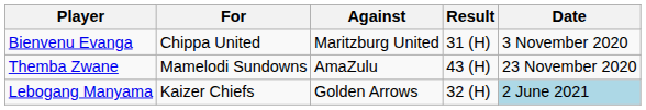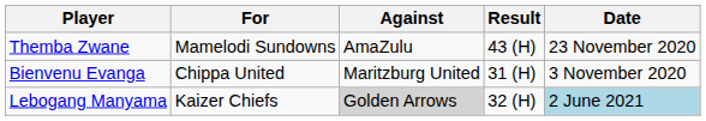 <table class="wikitable">
 <tr>
 <th>Player</th>
 <th>For</th>
 <th>Against</th>
 <th>Result</th>
 <th>Date</th>
 </tr>
 <tr>
+<td> <a href='#'>Themba Zwane</a></td>
+<td>Mamelodi Sundowns</td>
+<td>AmaZulu</td>
+<td>43 (H)</td>
+<td>23 November 2020</td>
+</tr>
+<tr>
 <td> <a href='#'>Bienvenu Evanga</a></td>
 <td>Chippa United</td>
 <td>Maritzburg United</td>
 <td>31 (H)</td>
 <td>3 November 2020</td>
 </tr>
 <tr>
-<td> <a href='#'>Themba Zwane</a></td>
-<td>Mamelodi Sundowns</td>
-<td>AmaZulu</td>
-<td>43 (H)</td>
-<td>23 November 2020</td>
-</tr>
-<tr>
 <td> <a href='#'>Lebogang Manyama</a></td>
 <td>Kaizer Chiefs</td>
-<td>Golden Arrows</td>
+<td style="background: lightgrey;">Golden Arrows</td>
 <td>32 (H)</td>
 <td style="background: lightblue;">2 June 2021</td>
 </tr>
 </table>
